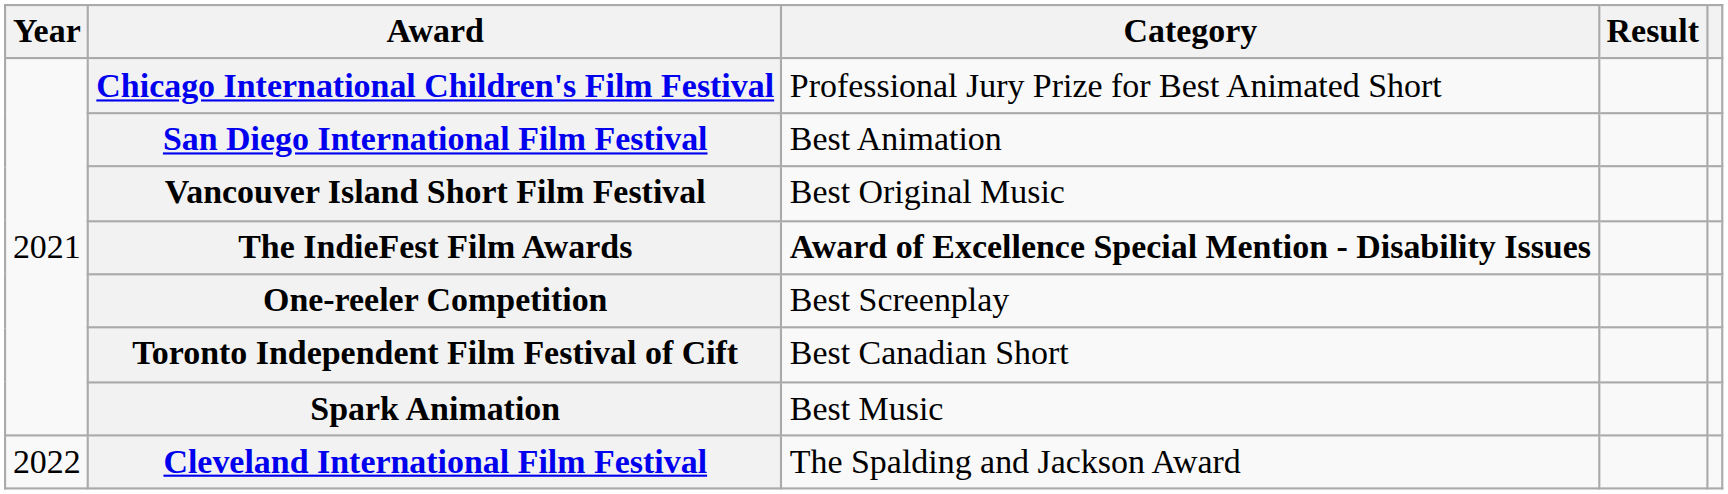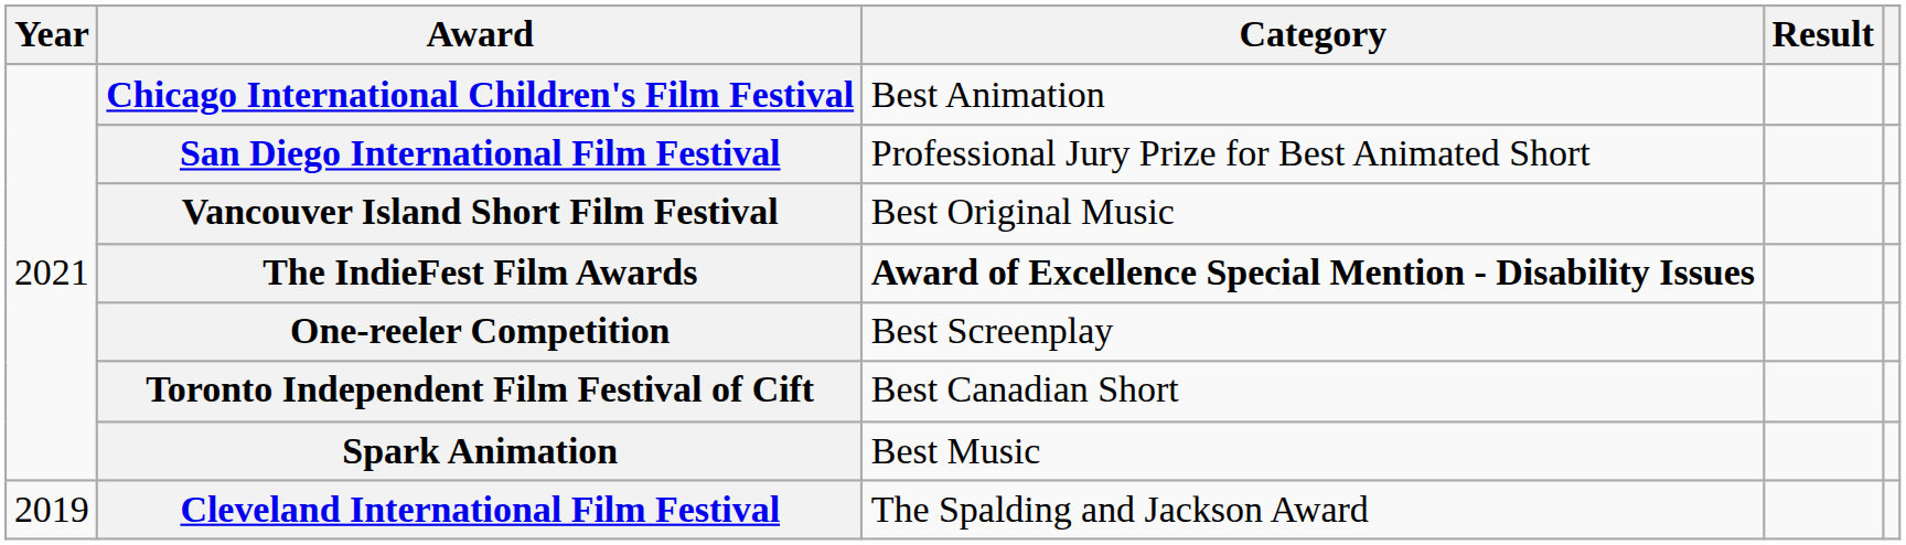 <table class="wikitable plainrowheaders sortable">
 <tr>
 <th scope="col">Year</th>
 <th scope="col">Award</th>
 <th scope="col">Category</th>
 <th scope="col">Result</th>
 <th scope="col" class="unsortable"></th>
 </tr>
 <tr>
 <td rowspan="7">2021</td>
 <th scope="row"><a href='#'>Chicago International Children's Film Festival</a></th>
-<td>Professional Jury Prize for Best Animated Short</td>
+<td>Best Animation</td>
 <td></td>
 <td align="center"></td>
 </tr>
 <tr>
 <th scope="row"><a href='#'>San Diego International Film Festival</a></th>
-<td>Best Animation</td>
+<td>Professional Jury Prize for Best Animated Short</td>
 <td></td>
 <td align="center"></td>
 </tr>
 <tr>
 <th scope="row">Vancouver Island Short Film Festival</th>
 <td>Best Original Music</td>
 <td></td>
 <td></td>
 </tr>
 <tr>
 <th scope="row">The IndieFest Film Awards</th>
 <td><strong>Award of Excellence Special Mention - Disability Issues</strong></td>
 <td></td>
 <td></td>
 </tr>
 <tr>
 <th scope="row">One-reeler Competition</th>
 <td>Best Screenplay</td>
 <td></td>
 <td></td>
 </tr>
 <tr>
 <th scope="row">Toronto Independent Film Festival of Cift</th>
 <td>Best Canadian Short</td>
 <td></td>
 <td></td>
 </tr>
 <tr>
 <th scope="row">Spark Animation</th>
 <td>Best Music</td>
 <td></td>
 <td></td>
 </tr>
 <tr>
-<td>2022</td>
+<td>2019</td>
 <th scope="row"><a href='#'>Cleveland International Film Festival</a></th>
 <td>The Spalding and Jackson Award</td>
 <td></td>
 <td></td>
 </tr>
 </table>
